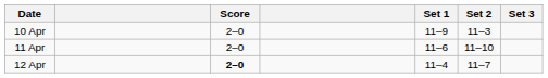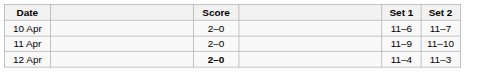 <table class="wikitable" style="text-align: center; font-size:90% ">
 <tr>
 <th width="60">Date</th>
 <th align="right" width="200"></th>
 <th width="60">Score</th>
 <th align="left" width="200"></th>
 <th width="50">Set 1</th>
 <th width="50">Set 2</th>
-<th width="50">Set 3</th>
 </tr>
 <tr>
 <td>10 Apr</td>
 <td align=left><strong><br></strong></td>
 <td align=center>2–0</td>
 <td align=left><br></td>
-<td>11–9</td>
-<td>11–3</td>
-<td></td>
+<td>11–6</td>
+<td>11–7</td>
 </tr>
 <tr>
 <td>11 Apr</td>
 <td align=left><strong><br></strong></td>
 <td align=center>2–0</td>
 <td align=left><br></td>
-<td>11–6</td>
+<td>11–9</td>
 <td>11–10</td>
-<td></td>
 </tr>
 <tr>
 <td>12 Apr</td>
 <td align=left><strong><br></strong></td>
 <td align=center><strong>2–0</strong></td>
 <td align=left><br></td>
 <td>11–4</td>
-<td>11–7</td>
-<td></td>
+<td>11–3</td>
 </tr>
 </table>
